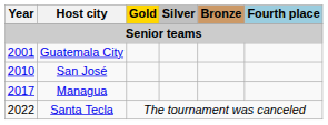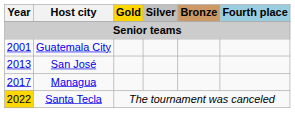 <table class="wikitable" style="text-align: center;">
 <tr>
 <th>Year</th>
 <th>Host city</th>
 <th style="background:gold">Gold</th>
 <th style="background:silver">Silver</th>
 <th style="background:#c96">Bronze</th>
 <th style="background:#9acddf">Fourth place</th>
 </tr>
 <tr>
 </tr>
 <tr bgcolor=#cccccc align=center>
 <td colspan=7><strong>Senior teams</strong></td>
 </tr>
 <tr>
 <td><a href='#'>2001</a></td>
 <td>  <a href='#'>Guatemala City</a></td>
 <td><strong></strong></td>
 <td></td>
 <td></td>
 <td></td>
 </tr>
 <tr>
-<td><a href='#'>2010</a></td>
+<td><a href='#'>2013</a></td>
 <td>  <a href='#'>San José</a></td>
 <td><strong></strong></td>
 <td></td>
 <td></td>
 <td></td>
 </tr>
 <tr>
 <td><a href='#'>2017</a></td>
 <td> <a href='#'>Managua</a></td>
 <td><strong></strong></td>
 <td></td>
 <td></td>
 <td></td>
 </tr>
 <tr>
-<td>2022</td>
+<td style="background: gold;">2022</td>
 <td> <a href='#'>Santa Tecla</a></td>
 <td colspan=4><em>The tournament was canceled</em></td>
 </tr>
 </table>
